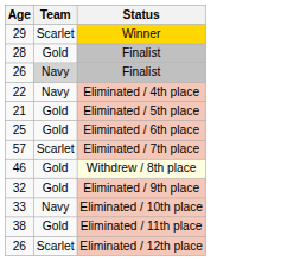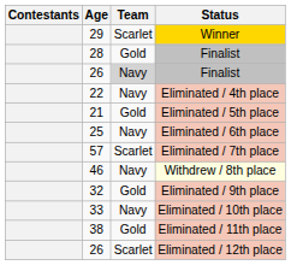 <table class="wikitable sortable" style="text-align:center;">
 <tr>
+<th scope="col">Contestants</th>
 <th scope="col">Age</th>
 <th scope="col">Team</th>
 <th scope="col">Status</th>
 </tr>
 <tr>
+<th scope="row"></th>
 <td>29</td>
 <td>Scarlet</td>
 <td style="background:gold">Winner</td>
 </tr>
 <tr>
+<th scope="row"></th>
 <td>28</td>
 <td>Gold</td>
 <td style="background:silver">Finalist</td>
 </tr>
 <tr>
+<th scope="row"></th>
 <td>26</td>
 <td style="background: lightgrey;">Navy</td>
 <td style="background:silver">Finalist</td>
 </tr>
 <tr>
+<th scope="row"></th>
 <td>22</td>
 <td>Navy</td>
 <td bgcolor="f4c7b8">Eliminated / 4th place</td>
 </tr>
 <tr>
+<th scope="row"></th>
 <td>21</td>
 <td>Gold</td>
 <td bgcolor="f4c7b8">Eliminated / 5th place</td>
 </tr>
 <tr>
+<th scope="row"></th>
 <td>25</td>
-<td>Gold</td>
+<td>Navy</td>
 <td bgcolor="f4c7b8">Eliminated / 6th place</td>
 </tr>
 <tr>
+<th scope="row"></th>
 <td>57</td>
 <td>Scarlet</td>
 <td bgcolor="f4c7b8">Eliminated / 7th place</td>
 </tr>
 <tr>
+<th scope="row"></th>
 <td>46</td>
-<td>Gold</td>
+<td>Navy</td>
 <td bgcolor="lightyellow">Withdrew / 8th place</td>
 </tr>
 <tr>
+<th scope="row"></th>
 <td>32</td>
 <td>Gold</td>
 <td bgcolor="f4c7b8">Eliminated / 9th place</td>
 </tr>
 <tr>
+<th scope="row"></th>
 <td>33</td>
 <td>Navy</td>
 <td bgcolor="f4c7b8">Eliminated / 10th place</td>
 </tr>
 <tr>
+<th scope="row"></th>
 <td>38</td>
 <td>Gold</td>
 <td bgcolor="f4c7b8">Eliminated / 11th place</td>
 </tr>
 <tr>
+<th scope="row"></th>
 <td>26</td>
 <td>Scarlet</td>
 <td bgcolor="f4c7b8">Eliminated / 12th place</td>
 </tr>
 </table>
